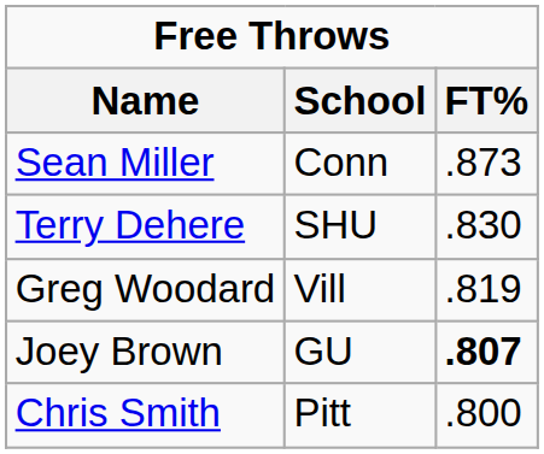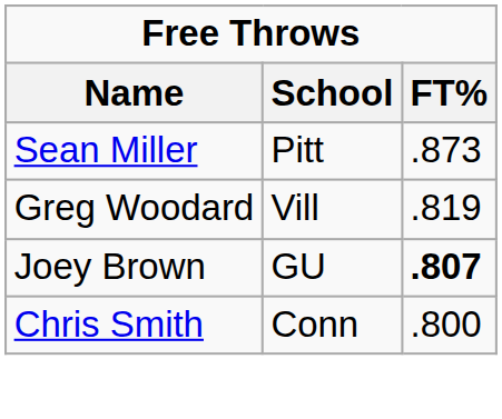 <table class="wikitable">
 <tr>
 <td colspan=3 style="text-align:center;"><strong>Free Throws</strong></td>
 </tr>
 <tr>
 <th>Name</th>
 <th>School</th>
 <th>FT%</th>
 </tr>
 <tr>
 <td><a href='#'>Sean Miller</a></td>
-<td>Conn</td>
+<td>Pitt</td>
 <td>.873</td>
-</tr>
-<tr>
-<td><a href='#'>Terry Dehere</a></td>
-<td>SHU</td>
-<td>.830</td>
 </tr>
 <tr>
 <td>Greg Woodard</td>
 <td>Vill</td>
 <td>.819</td>
 </tr>
 <tr>
 <td>Joey Brown</td>
 <td>GU</td>
 <td><strong>.807</strong></td>
 </tr>
 <tr>
 <td><a href='#'>Chris Smith</a></td>
-<td>Pitt</td>
+<td>Conn</td>
 <td>.800</td>
 </tr>
 </table>
